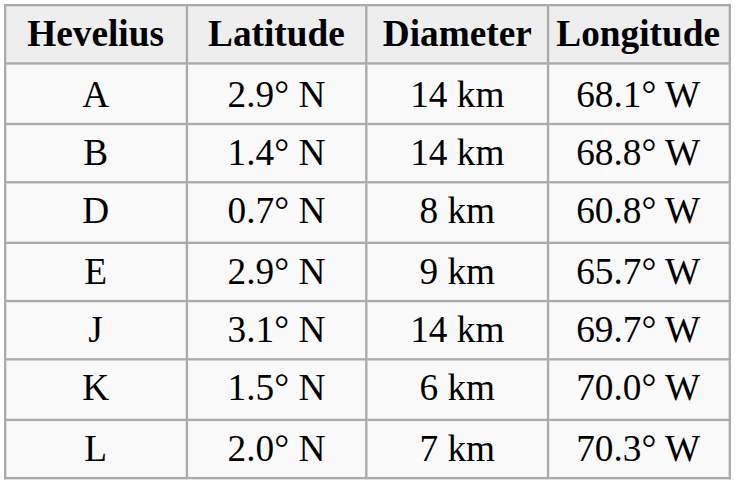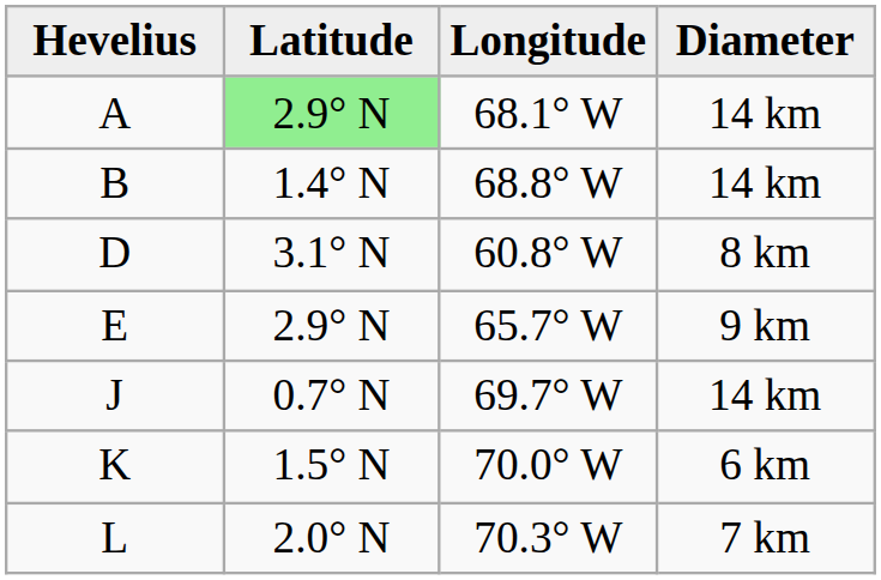 <table class="wikitable">
 <tr>
 <th width="25%" style="background:#eeeeee;">Hevelius</th>
 <th width="25%" style="background:#eeeeee;">Latitude</th>
+<th width="25%" style="background:#eeeeee;">Longitude</th>
 <th width="25%" style="background:#eeeeee;">Diameter</th>
-<th width="25%" style="background:#eeeeee;">Longitude</th>
 </tr>
 <tr>
 <td align="center">A</td>
-<td align="center">2.9° N</td>
+<td align="center" style="background: lightgreen;">2.9° N</td>
+<td align="center">68.1° W</td>
 <td align="center">14 km</td>
-<td align="center">68.1° W</td>
 </tr>
 <tr>
 <td align="center">B</td>
 <td align="center">1.4° N</td>
+<td align="center">68.8° W</td>
 <td align="center">14 km</td>
-<td align="center">68.8° W</td>
 </tr>
 <tr>
 <td align="center">D</td>
-<td align="center">0.7° N</td>
+<td align="center">3.1° N</td>
+<td align="center">60.8° W</td>
 <td align="center">8 km</td>
-<td align="center">60.8° W</td>
 </tr>
 <tr>
 <td align="center">E</td>
 <td align="center">2.9° N</td>
+<td align="center">65.7° W</td>
 <td align="center">9 km</td>
-<td align="center">65.7° W</td>
 </tr>
 <tr>
 <td align="center">J</td>
-<td align="center">3.1° N</td>
+<td align="center">0.7° N</td>
+<td align="center">69.7° W</td>
 <td align="center">14 km</td>
-<td align="center">69.7° W</td>
 </tr>
 <tr>
 <td align="center">K</td>
 <td align="center">1.5° N</td>
+<td align="center">70.0° W</td>
 <td align="center">6 km</td>
-<td align="center">70.0° W</td>
 </tr>
 <tr>
 <td align="center">L</td>
 <td align="center">2.0° N</td>
+<td align="center">70.3° W</td>
 <td align="center">7 km</td>
-<td align="center">70.3° W</td>
 </tr>
 </table>
